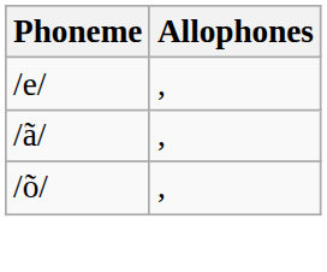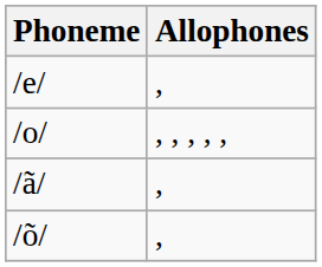 <table class="wikitable">
 <tr>
 <th>Phoneme</th>
 <th>Allophones</th>
 </tr>
 <tr>
 <td>/e/</td>
 <td>, </td>
 </tr>
 <tr>
+<td>/o/</td>
+<td>, , , , , </td>
+</tr>
+<tr>
 <td>/ã/</td>
 <td>, </td>
 </tr>
 <tr>
 <td>/õ/</td>
 <td>, </td>
 </tr>
 </table>
